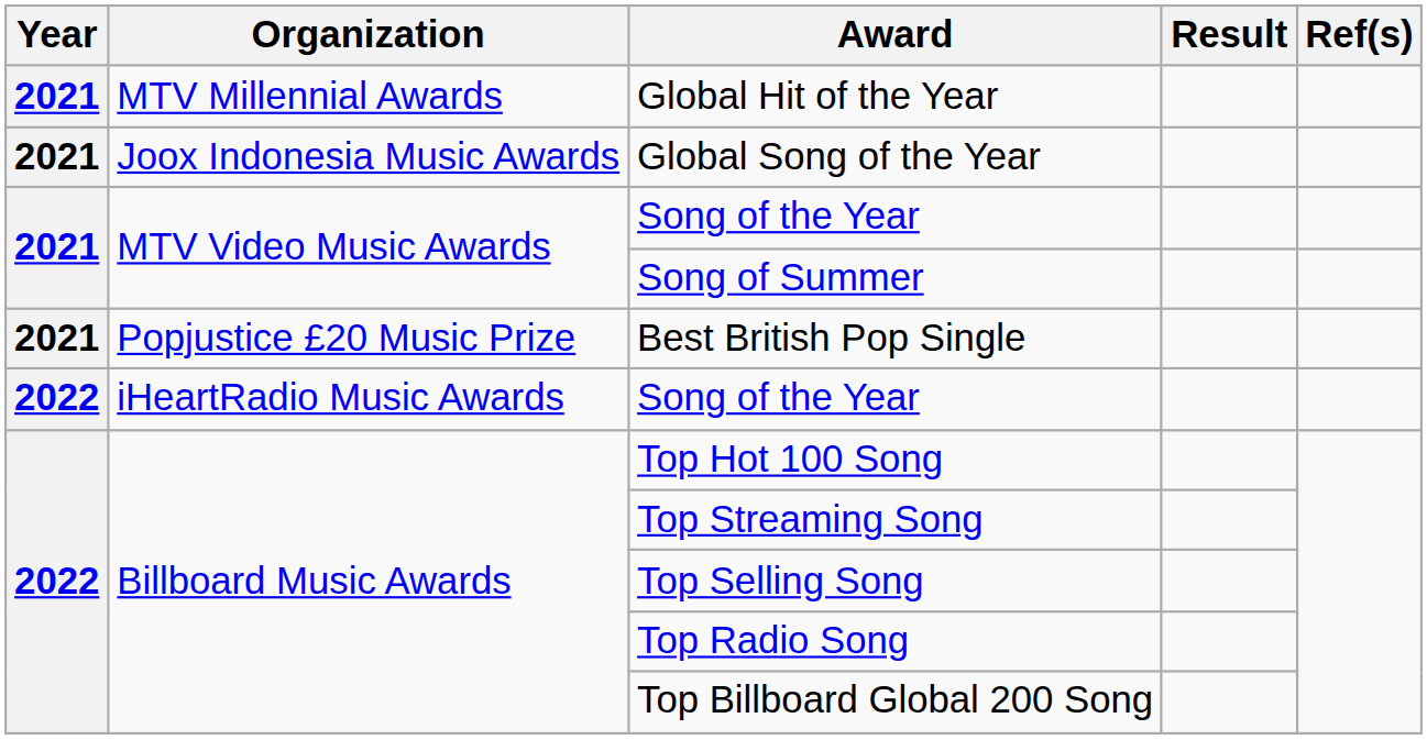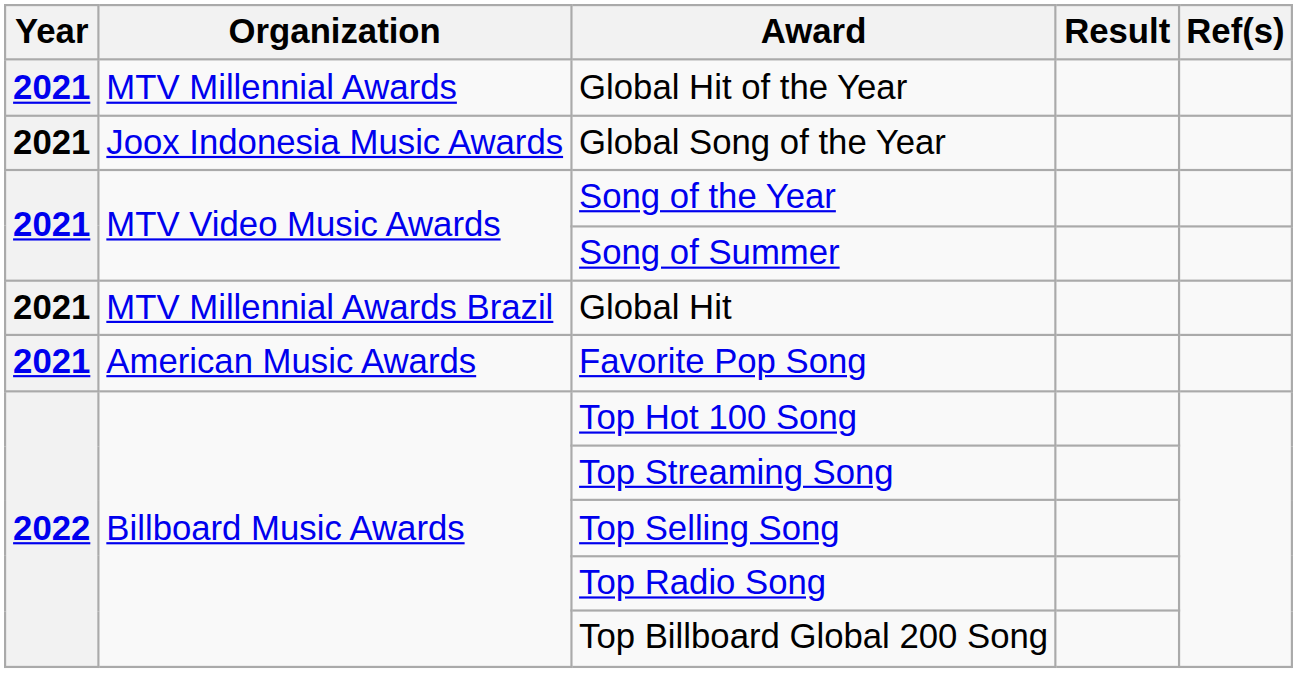 <table class="wikitable plainrowheaders">
 <tr align=center>
 <th scope="col">Year</th>
 <th scope="col">Organization</th>
 <th scope="col">Award</th>
 <th scope="col">Result</th>
 <th scope="col">Ref(s)</th>
 </tr>
 <tr>
 <th scope="row"><a href='#'>2021</a></th>
 <td><a href='#'>MTV Millennial Awards</a></td>
 <td>Global Hit of the Year</td>
 <td></td>
 <td style="text-align:center;"></td>
 </tr>
 <tr>
 <th scope="row">2021</th>
 <td><a href='#'>Joox Indonesia Music Awards</a></td>
 <td>Global Song of the Year</td>
 <td></td>
 <td style="text-align:center;"></td>
 </tr>
 <tr>
 <th rowspan="2" scope="row"><a href='#'>2021</a></th>
 <td rowspan="2"><a href='#'>MTV Video Music Awards</a></td>
 <td><a href='#'>Song of the Year</a></td>
 <td></td>
 <td style="text-align:center;"></td>
 </tr>
 <tr>
 <td><a href='#'>Song of Summer</a></td>
 <td></td>
 <td style="text-align:center;"></td>
 </tr>
 <tr>
 <th scope="row">2021</th>
-<td><a href='#'>Popjustice £20 Music Prize</a></td>
-<td>Best British Pop Single</td>
+<td><a href='#'>MTV Millennial Awards Brazil</a></td>
+<td>Global Hit</td>
 <td></td>
 <td style="text-align:center;"></td>
 </tr>
 <tr>
-<th scope="row"><a href='#'>2022</a></th>
-<td><a href='#'>iHeartRadio Music Awards</a></td>
-<td><a href='#'>Song of the Year</a></td>
+<th scope="row"><a href='#'>2021</a></th>
+<td><a href='#'>American Music Awards</a></td>
+<td><a href='#'>Favorite Pop Song</a></td>
 <td></td>
 <td style="text-align:center;"></td>
 </tr>
 <tr>
 <th rowspan="5" scope="row"><a href='#'>2022</a></th>
 <td rowspan="5"><a href='#'>Billboard Music Awards</a></td>
 <td><a href='#'>Top Hot 100 Song</a></td>
 <td></td>
 <td rowspan="5"></td>
 </tr>
 <tr>
 <td><a href='#'>Top Streaming Song</a></td>
 <td></td>
 </tr>
 <tr>
 <td><a href='#'>Top Selling Song</a></td>
 <td></td>
 </tr>
 <tr>
 <td><a href='#'>Top Radio Song</a></td>
 <td></td>
 </tr>
 <tr>
 <td>Top Billboard Global 200 Song</td>
 <td></td>
 </tr>
 </table>
